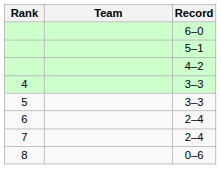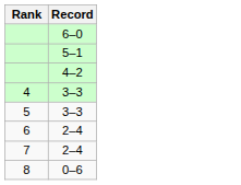 <table class="wikitable" style="text-align: center">
 <tr>
 <th width=50>Rank</th>
-<th width=175>Team</th>
 <th width=50>Record</th>
 </tr>
 <tr bgcolor=ccffcc>
 <td></td>
-<td align=left></td>
 <td>6–0</td>
 </tr>
 <tr bgcolor=ccffcc>
 <td></td>
-<td align=left></td>
 <td>5–1</td>
 </tr>
 <tr bgcolor=ccffcc>
 <td></td>
-<td align=left></td>
 <td>4–2</td>
 </tr>
 <tr bgcolor=ccffcc>
 <td>4</td>
-<td align=left></td>
 <td>3–3</td>
 </tr>
 <tr>
 <td>5</td>
-<td align=left></td>
 <td>3–3</td>
 </tr>
 <tr>
 <td>6</td>
-<td align=left></td>
 <td>2–4</td>
 </tr>
 <tr>
 <td>7</td>
-<td align=left></td>
 <td>2–4</td>
 </tr>
 <tr>
 <td>8</td>
-<td align=left></td>
 <td>0–6</td>
 </tr>
 </table>
